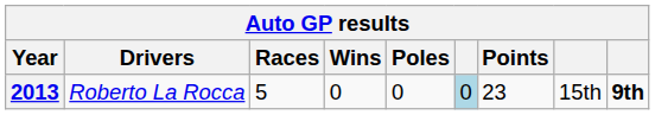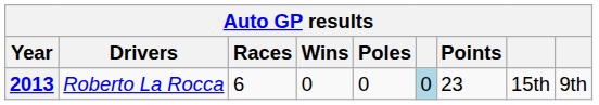 <table class="wikitable" style="font-size:95%">
 <tr>
 <th colspan=10><a href='#'>Auto GP</a> results</th>
 </tr>
 <tr>
 <th>Year</th>
 <th>Drivers</th>
 <th>Races</th>
 <th>Wins</th>
 <th>Poles</th>
 <th></th>
 <th>Points</th>
 <th></th>
 <th></th>
 </tr>
 <tr>
 <th><a href='#'>2013</a></th>
 <td> <em><a href='#'>Roberto La Rocca</a></em></td>
-<td>5</td>
+<td>6</td>
 <td>0</td>
 <td>0</td>
 <td style="background: lightblue;">0</td>
 <td>23</td>
 <td>15th</td>
-<td><strong>9th</strong></td>
+<td>9th</td>
 </tr>
 </table>
